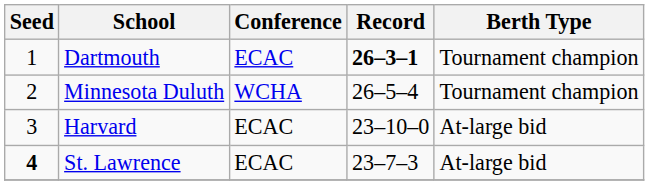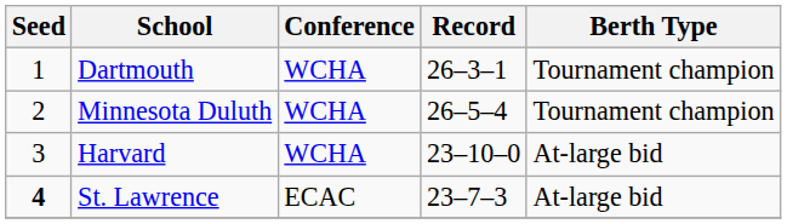 <table class="wikitable">
 <tr>
 <th>Seed</th>
 <th>School</th>
 <th>Conference</th>
 <th>Record</th>
 <th>Berth Type</th>
 </tr>
 <tr>
 <td align=center>1</td>
 <td><a href='#'>Dartmouth</a></td>
-<td><a href='#'>ECAC</a></td>
-<td><strong>26–3–1</strong></td>
+<td><a href='#'>WCHA</a></td>
+<td>26–3–1</td>
 <td>Tournament champion</td>
 </tr>
 <tr>
 <td align=center>2</td>
 <td><a href='#'>Minnesota Duluth</a></td>
 <td><a href='#'>WCHA</a></td>
 <td>26–5–4</td>
 <td>Tournament champion</td>
 </tr>
 <tr>
 <td align=center>3</td>
 <td><a href='#'>Harvard</a></td>
-<td>ECAC</td>
+<td><a href='#'>WCHA</a></td>
 <td>23–10–0</td>
 <td>At-large bid</td>
 </tr>
 <tr>
 <td align=center><strong>4</strong></td>
 <td><a href='#'>St. Lawrence</a></td>
 <td>ECAC</td>
 <td>23–7–3</td>
 <td>At-large bid</td>
 </tr>
 <tr>
 </tr>
 </table>
